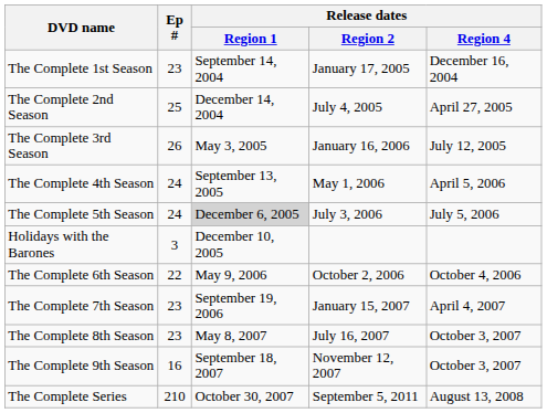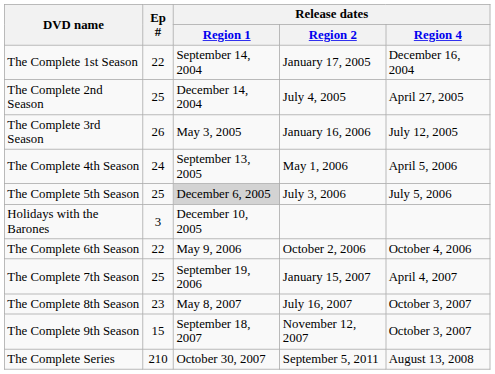 <table class="wikitable">
 <tr>
 <th rowspan="2">DVD name</th>
 <th rowspan="2">Ep #</th>
 <th colspan="3">Release dates</th>
 </tr>
 <tr>
 <th><a href='#'>Region 1</a></th>
 <th><a href='#'>Region 2</a></th>
 <th><a href='#'>Region 4</a></th>
 </tr>
 <tr>
 <td>The Complete 1st Season</td>
-<td style="text-align:center;">23</td>
+<td style="text-align:center;">22</td>
 <td>September 14, 2004</td>
 <td>January 17, 2005</td>
 <td>December 16, 2004</td>
 </tr>
 <tr>
 <td>The Complete 2nd Season</td>
 <td style="text-align:center;">25</td>
 <td>December 14, 2004</td>
 <td>July 4, 2005</td>
 <td>April 27, 2005</td>
 </tr>
 <tr>
 <td>The Complete 3rd Season</td>
 <td style="text-align:center;">26</td>
 <td>May 3, 2005</td>
 <td>January 16, 2006</td>
 <td>July 12, 2005</td>
 </tr>
 <tr>
 <td>The Complete 4th Season</td>
 <td style="text-align:center;">24</td>
 <td>September 13, 2005</td>
 <td>May 1, 2006</td>
 <td>April 5, 2006</td>
 </tr>
 <tr>
 <td>The Complete 5th Season</td>
-<td style="text-align:center;">24</td>
+<td style="text-align:center;">25</td>
 <td style="background: lightgrey;">December 6, 2005</td>
 <td>July 3, 2006</td>
 <td>July 5, 2006</td>
 </tr>
 <tr>
 <td>Holidays with the Barones</td>
 <td style="text-align:center;">3</td>
 <td>December 10, 2005</td>
 <td></td>
 <td></td>
 </tr>
 <tr>
 <td>The Complete 6th Season</td>
 <td style="text-align:center;">22</td>
 <td>May 9, 2006</td>
 <td>October 2, 2006</td>
 <td>October 4, 2006</td>
 </tr>
 <tr>
 <td>The Complete 7th Season</td>
-<td style="text-align:center;">23</td>
+<td style="text-align:center;">25</td>
 <td>September 19, 2006</td>
 <td>January 15, 2007</td>
 <td>April 4, 2007</td>
 </tr>
 <tr>
 <td>The Complete 8th Season</td>
 <td style="text-align:center;">23</td>
 <td>May 8, 2007</td>
 <td>July 16, 2007</td>
 <td>October 3, 2007</td>
 </tr>
 <tr>
 <td>The Complete 9th Season</td>
-<td style="text-align:center;">16</td>
+<td style="text-align:center;">15</td>
 <td>September 18, 2007</td>
 <td>November 12, 2007</td>
 <td>October 3, 2007</td>
 </tr>
 <tr>
 <td>The Complete Series</td>
 <td style="text-align:center;">210</td>
 <td>October 30, 2007</td>
 <td>September 5, 2011</td>
 <td>August 13, 2008</td>
 </tr>
 </table>
